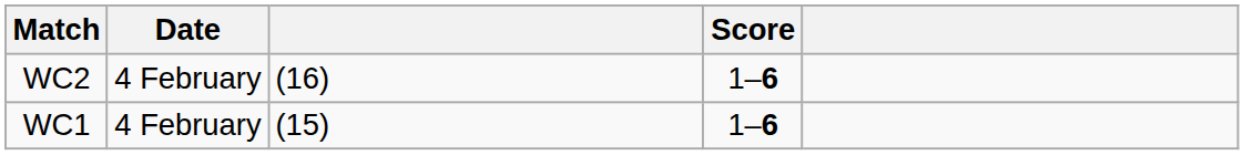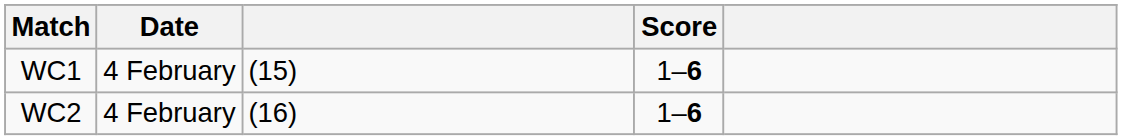 <table class="wikitable" style="font-size: 90%; margin: 1em auto 1em auto;">
 <tr>
 <th scope="col">Match</th>
 <th scope="col">Date</th>
 <th scope="col" width=200></th>
 <th scope="col">Score</th>
 <th scope="col" width=200></th>
 </tr>
 <tr>
+<td align="center">WC1</td>
+<td>4 February</td>
+<td> (15)</td>
+<td align="center">1–<strong>6</strong></td>
+<td></td>
+</tr>
+<tr>
 <td align="center">WC2</td>
 <td>4 February</td>
 <td> (16)</td>
 <td align="center">1–<strong>6</strong></td>
 <td></td>
 </tr>
-<tr>
-<td align="center">WC1</td>
-<td>4 February</td>
-<td> (15)</td>
-<td align="center">1–<strong>6</strong></td>
-<td></td>
-</tr>
 </table>
